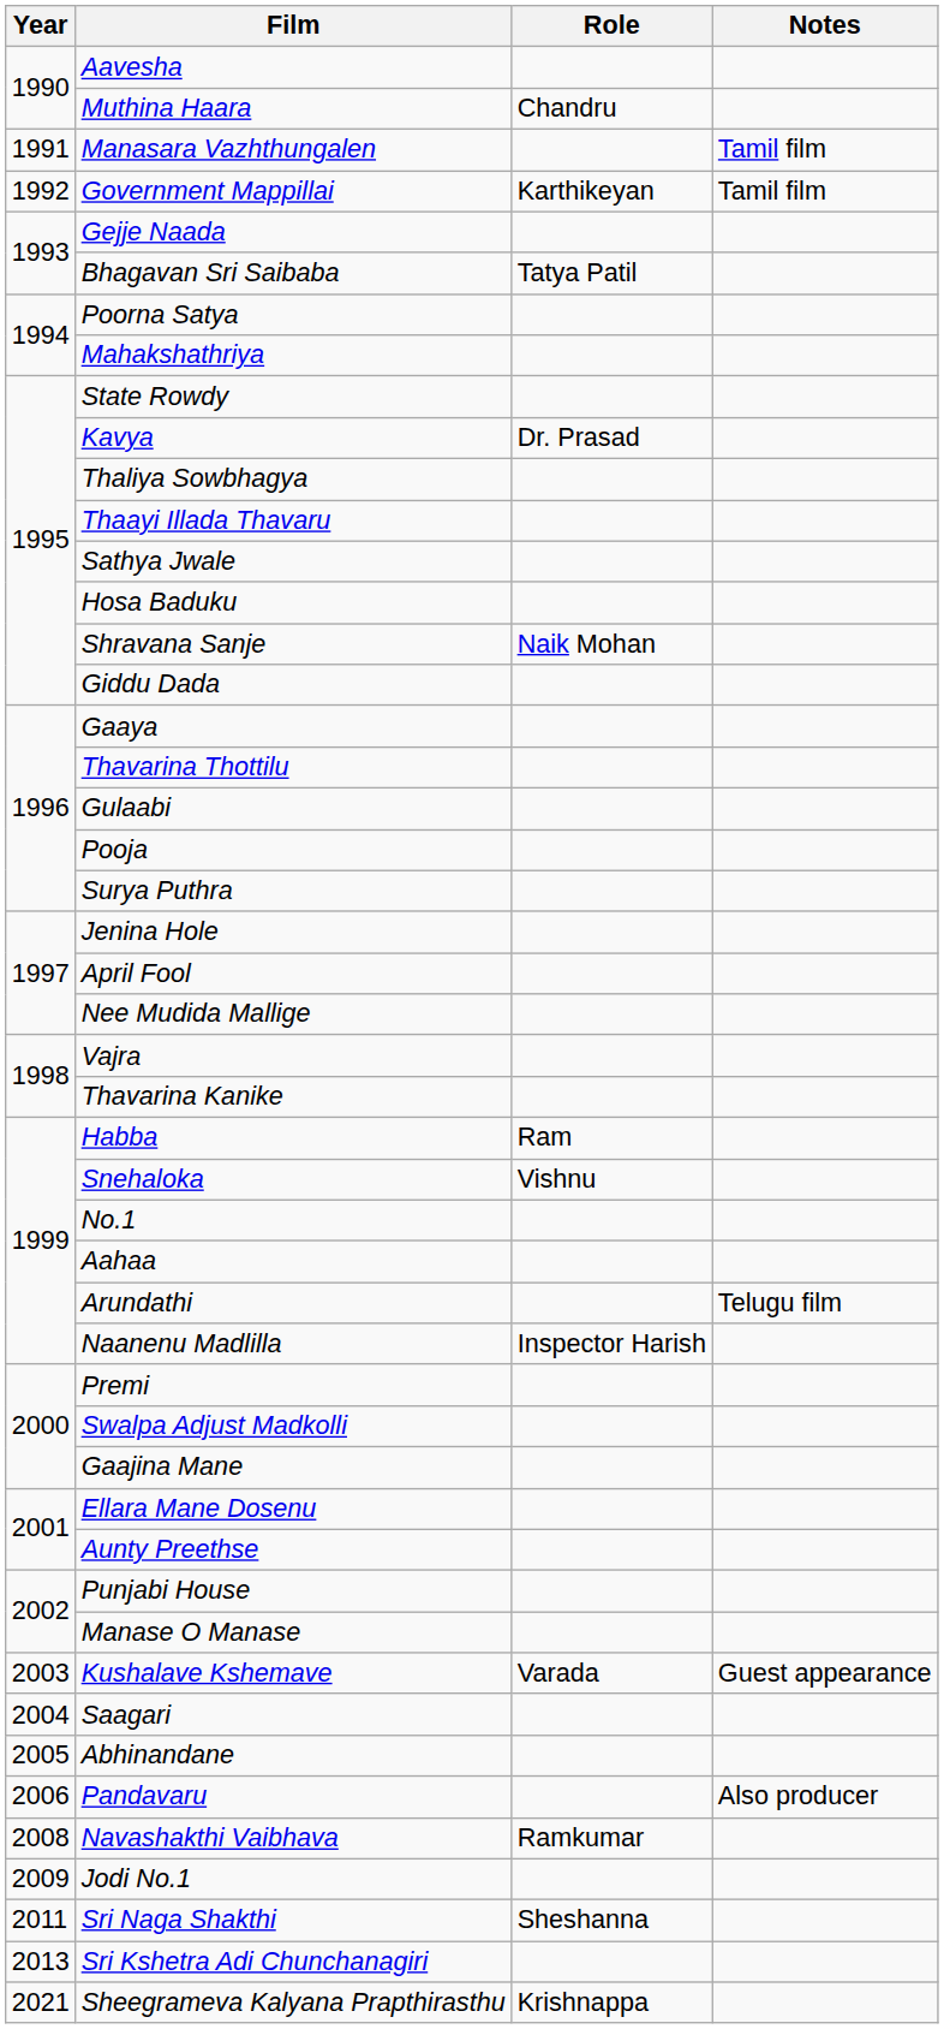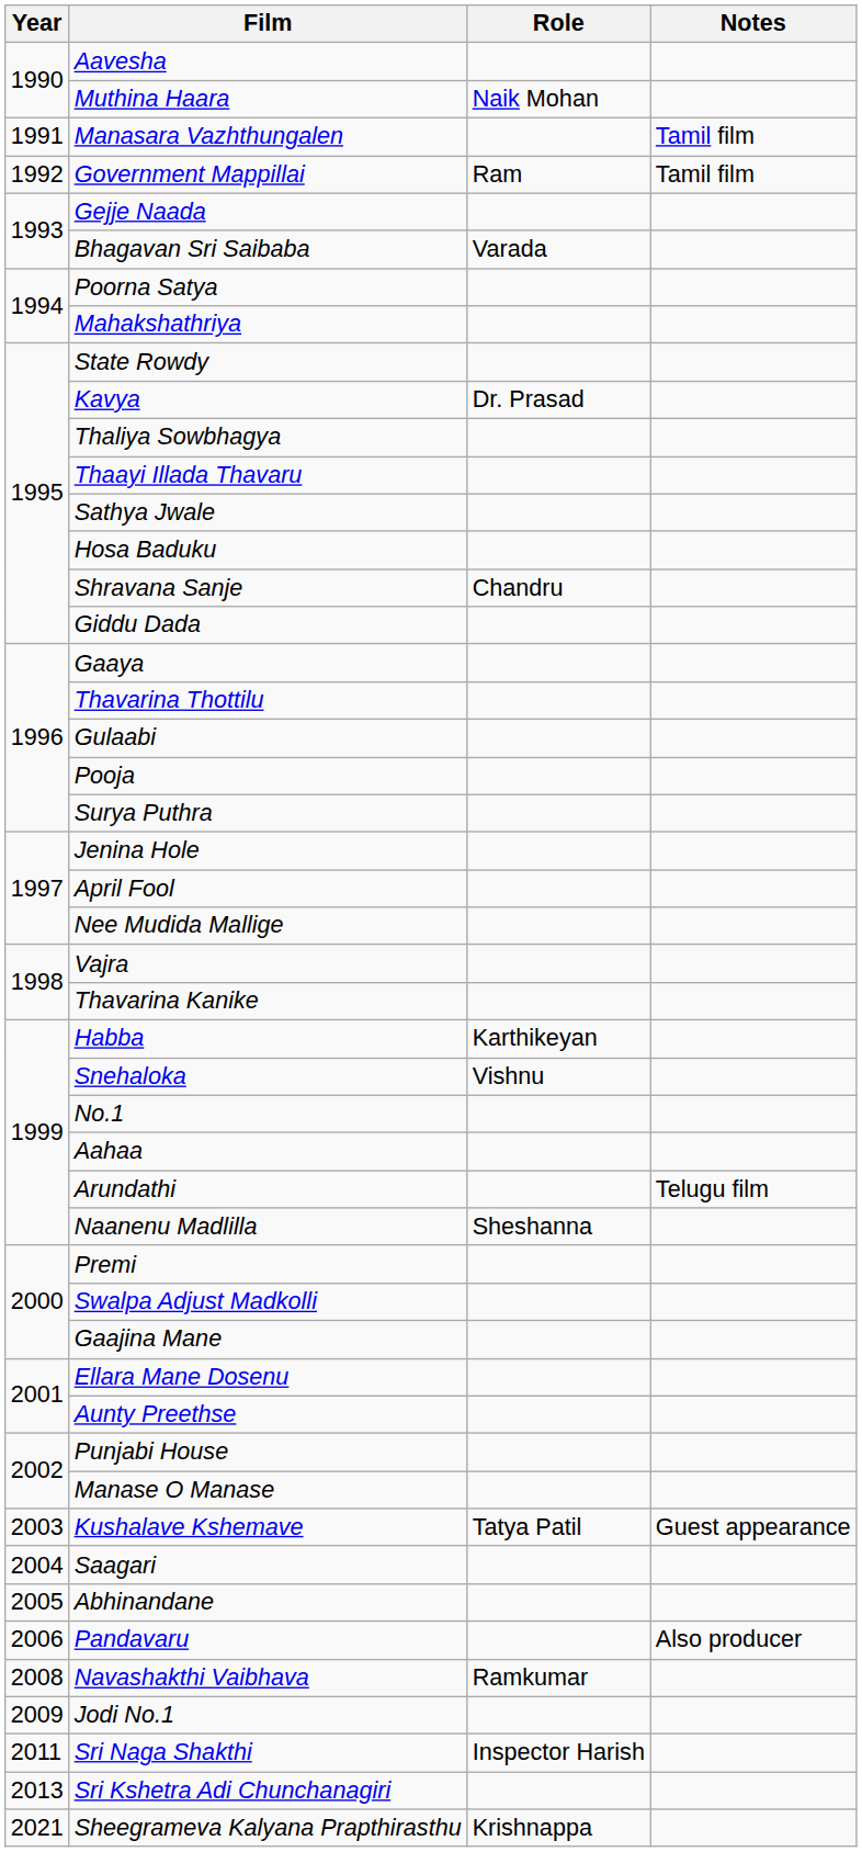 <table class="wikitable sortable">
 <tr>
 <th>Year</th>
 <th>Film</th>
 <th>Role</th>
 <th>Notes</th>
 </tr>
 <tr>
 <td rowspan="2">1990</td>
 <td><em><a href='#'>Aavesha</a></em></td>
 <td></td>
 <td></td>
 </tr>
 <tr>
 <td><em><a href='#'>Muthina Haara</a></em></td>
-<td>Chandru</td>
+<td><a href='#'>Naik</a> Mohan</td>
 <td></td>
 </tr>
 <tr>
 <td>1991</td>
 <td><em><a href='#'>Manasara Vazhthungalen</a></em></td>
 <td></td>
 <td><a href='#'>Tamil</a> film</td>
 </tr>
 <tr>
 <td>1992</td>
 <td><em><a href='#'>Government Mappillai</a></em></td>
-<td>Karthikeyan</td>
+<td>Ram</td>
 <td>Tamil film</td>
 </tr>
 <tr>
 <td rowspan="2">1993</td>
 <td><em><a href='#'>Gejje Naada</a></em></td>
 <td></td>
 <td></td>
 </tr>
 <tr>
 <td><em>Bhagavan Sri Saibaba</em></td>
-<td>Tatya Patil</td>
+<td>Varada</td>
 <td></td>
 </tr>
 <tr>
 <td rowspan="2">1994</td>
 <td><em>Poorna Satya</em></td>
 <td></td>
 <td></td>
 </tr>
 <tr>
 <td><em><a href='#'>Mahakshathriya</a></em></td>
 <td></td>
 <td></td>
 </tr>
 <tr>
 <td rowspan="8">1995</td>
 <td><em>State Rowdy</em></td>
 <td></td>
 <td></td>
 </tr>
 <tr>
 <td><em><a href='#'>Kavya</a></em></td>
 <td>Dr. Prasad</td>
 <td></td>
 </tr>
 <tr>
 <td><em>Thaliya Sowbhagya</em></td>
 <td></td>
 <td></td>
 </tr>
 <tr>
 <td><em><a href='#'>Thaayi Illada Thavaru</a></em></td>
 <td></td>
 <td></td>
 </tr>
 <tr>
 <td><em>Sathya Jwale</em></td>
 <td></td>
 <td></td>
 </tr>
 <tr>
 <td><em>Hosa Baduku</em></td>
 <td></td>
 <td></td>
 </tr>
 <tr>
 <td><em>Shravana Sanje</em></td>
-<td><a href='#'>Naik</a> Mohan</td>
+<td>Chandru</td>
 <td></td>
 </tr>
 <tr>
 <td><em>Giddu Dada</em></td>
 <td></td>
 <td></td>
 </tr>
 <tr>
 <td rowspan="5">1996</td>
 <td><em>Gaaya</em></td>
 <td></td>
 <td></td>
 </tr>
 <tr>
 <td><em><a href='#'>Thavarina Thottilu</a></em></td>
 <td></td>
 <td></td>
 </tr>
 <tr>
 <td><em>Gulaabi</em></td>
 <td></td>
 <td></td>
 </tr>
 <tr>
 <td><em>Pooja</em></td>
 <td></td>
 <td></td>
 </tr>
 <tr>
 <td><em>Surya Puthra</em></td>
 <td></td>
 <td></td>
 </tr>
 <tr>
 <td rowspan="3">1997</td>
 <td><em>Jenina Hole</em></td>
 <td></td>
 <td></td>
 </tr>
 <tr>
 <td><em>April Fool</em></td>
 <td></td>
 <td></td>
 </tr>
 <tr>
 <td><em>Nee Mudida Mallige</em></td>
 <td></td>
 <td></td>
 </tr>
 <tr>
 <td rowspan="2">1998</td>
 <td><em>Vajra</em></td>
 <td></td>
 <td></td>
 </tr>
 <tr>
 <td><em>Thavarina Kanike</em></td>
 <td></td>
 <td></td>
 </tr>
 <tr>
 <td rowspan="6">1999</td>
 <td><em><a href='#'>Habba</a></em></td>
-<td>Ram</td>
+<td>Karthikeyan</td>
 <td></td>
 </tr>
 <tr>
 <td><em><a href='#'>Snehaloka</a></em></td>
 <td>Vishnu</td>
 <td></td>
 </tr>
 <tr>
 <td><em>No.1</em></td>
 <td></td>
 <td></td>
 </tr>
 <tr>
 <td><em>Aahaa</em></td>
 <td></td>
 <td></td>
 </tr>
 <tr>
 <td><em>Arundathi</em></td>
 <td></td>
 <td>Telugu film</td>
 </tr>
 <tr>
 <td><em>Naanenu Madlilla</em></td>
-<td>Inspector Harish</td>
+<td>Sheshanna</td>
 <td></td>
 </tr>
 <tr>
 <td rowspan="3">2000</td>
 <td><em>Premi</em></td>
 <td></td>
 <td></td>
 </tr>
 <tr>
 <td><em><a href='#'>Swalpa Adjust Madkolli</a></em></td>
 <td></td>
 <td></td>
 </tr>
 <tr>
 <td><em>Gaajina Mane</em></td>
 <td></td>
 <td></td>
 </tr>
 <tr>
 <td rowspan="2">2001</td>
 <td><em><a href='#'>Ellara Mane Dosenu</a></em></td>
 <td></td>
 <td></td>
 </tr>
 <tr>
 <td><em><a href='#'>Aunty Preethse</a></em></td>
 <td></td>
 <td></td>
 </tr>
 <tr>
 <td rowspan="2">2002</td>
 <td><em>Punjabi House</em></td>
 <td></td>
 <td></td>
 </tr>
 <tr>
 <td><em>Manase O Manase</em></td>
 <td></td>
 <td></td>
 </tr>
 <tr>
 <td>2003</td>
 <td><em><a href='#'>Kushalave Kshemave</a></em></td>
-<td>Varada</td>
+<td>Tatya Patil</td>
 <td>Guest appearance</td>
 </tr>
 <tr>
 <td>2004</td>
 <td><em>Saagari</em></td>
 <td></td>
 <td></td>
 </tr>
 <tr>
 <td>2005</td>
 <td><em>Abhinandane</em></td>
 <td></td>
 <td></td>
 </tr>
 <tr>
 <td>2006</td>
 <td><em><a href='#'>Pandavaru</a></em></td>
 <td></td>
 <td>Also producer</td>
 </tr>
 <tr>
 <td>2008</td>
 <td><em><a href='#'>Navashakthi Vaibhava</a></em></td>
 <td>Ramkumar</td>
 <td></td>
 </tr>
 <tr>
 <td>2009</td>
 <td><em>Jodi No.1</em></td>
 <td></td>
 <td></td>
 </tr>
 <tr>
 <td>2011</td>
 <td><em><a href='#'>Sri Naga Shakthi</a></em></td>
-<td>Sheshanna</td>
+<td>Inspector Harish</td>
 <td></td>
 </tr>
 <tr>
 <td>2013</td>
 <td><em><a href='#'>Sri Kshetra Adi Chunchanagiri</a></em></td>
 <td></td>
 <td></td>
 </tr>
 <tr>
 <td>2021</td>
 <td><em>Sheegrameva Kalyana Prapthirasthu</em></td>
 <td>Krishnappa</td>
 <td></td>
 </tr>
 </table>
